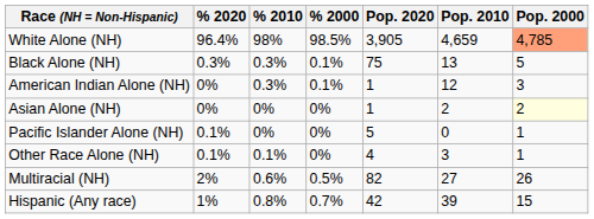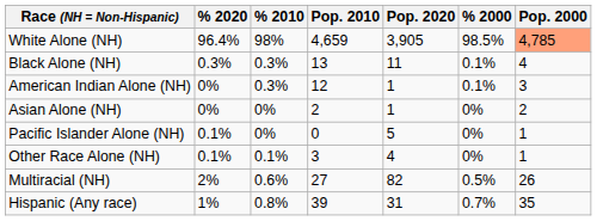 <table class="wikitable">
 <tr>
 <th>Race <em><small>(NH = Non-Hispanic)</small></em></th>
 <th>% 2020</th>
 <th>% 2010</th>
+<th>Pop. 2010</th>
+<th>Pop. 2020</th>
 <th>% 2000</th>
-<th>Pop. 2020</th>
-<th>Pop. 2010</th>
 <th>Pop. 2000</th>
 </tr>
 <tr>
 <td>White Alone (NH)</td>
 <td>96.4%</td>
 <td>98%</td>
+<td>4,659</td>
+<td>3,905</td>
 <td>98.5%</td>
-<td>3,905</td>
-<td>4,659</td>
 <td style="background: lightsalmon;">4,785</td>
 </tr>
 <tr>
 <td>Black Alone (NH)</td>
 <td>0.3%</td>
 <td>0.3%</td>
+<td>13</td>
+<td>11</td>
 <td>0.1%</td>
-<td>75</td>
-<td>13</td>
-<td>5</td>
+<td>4</td>
 </tr>
 <tr>
 <td>American Indian Alone (NH)</td>
 <td>0%</td>
 <td>0.3%</td>
+<td>12</td>
+<td>1</td>
 <td>0.1%</td>
-<td>1</td>
-<td>12</td>
 <td>3</td>
 </tr>
 <tr>
 <td>Asian Alone (NH)</td>
 <td>0%</td>
 <td>0%</td>
+<td>2</td>
+<td>1</td>
 <td>0%</td>
-<td>1</td>
 <td>2</td>
-<td style="background: lightyellow;">2</td>
 </tr>
 <tr>
 <td>Pacific Islander Alone (NH)</td>
 <td>0.1%</td>
 <td>0%</td>
+<td>0</td>
+<td>5</td>
 <td>0%</td>
-<td>5</td>
-<td>0</td>
 <td>1</td>
 </tr>
 <tr>
 <td>Other Race Alone (NH)</td>
 <td>0.1%</td>
 <td>0.1%</td>
+<td>3</td>
+<td>4</td>
 <td>0%</td>
-<td>4</td>
-<td>3</td>
 <td>1</td>
 </tr>
 <tr>
 <td>Multiracial (NH)</td>
 <td>2%</td>
 <td>0.6%</td>
+<td>27</td>
+<td>82</td>
 <td>0.5%</td>
-<td>82</td>
-<td>27</td>
 <td>26</td>
 </tr>
 <tr>
 <td>Hispanic (Any race)</td>
 <td>1%</td>
 <td>0.8%</td>
+<td>39</td>
+<td>31</td>
 <td>0.7%</td>
-<td>42</td>
-<td>39</td>
-<td>15</td>
+<td>35</td>
 </tr>
 </table>
